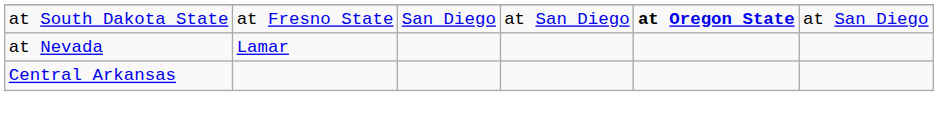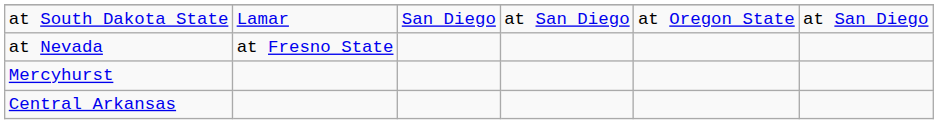 <table class="wikitable">
 <tr>
 </tr>
 <tr>
 <td>at <a href='#'>South Dakota State</a></td>
-<td>at <a href='#'>Fresno State</a></td>
+<td><a href='#'>Lamar</a></td>
 <td><a href='#'>San Diego</a></td>
 <td>at <a href='#'>San Diego</a></td>
-<td><strong>at <a href='#'>Oregon State</a></strong></td>
+<td>at <a href='#'>Oregon State</a></td>
 <td>at <a href='#'>San Diego</a></td>
 </tr>
 <tr>
 <td>at <a href='#'>Nevada</a></td>
-<td><a href='#'>Lamar</a></td>
+<td>at <a href='#'>Fresno State</a></td>
+<td></td>
+<td></td>
+<td></td>
+<td></td>
+</tr>
+<tr>
+<td><a href='#'>Mercyhurst</a></td>
+<td></td>
 <td></td>
 <td></td>
 <td></td>
 <td></td>
 </tr>
 <tr>
 <td><a href='#'>Central Arkansas</a></td>
 <td></td>
 <td></td>
 <td></td>
 <td></td>
 <td></td>
 </tr>
 </table>
